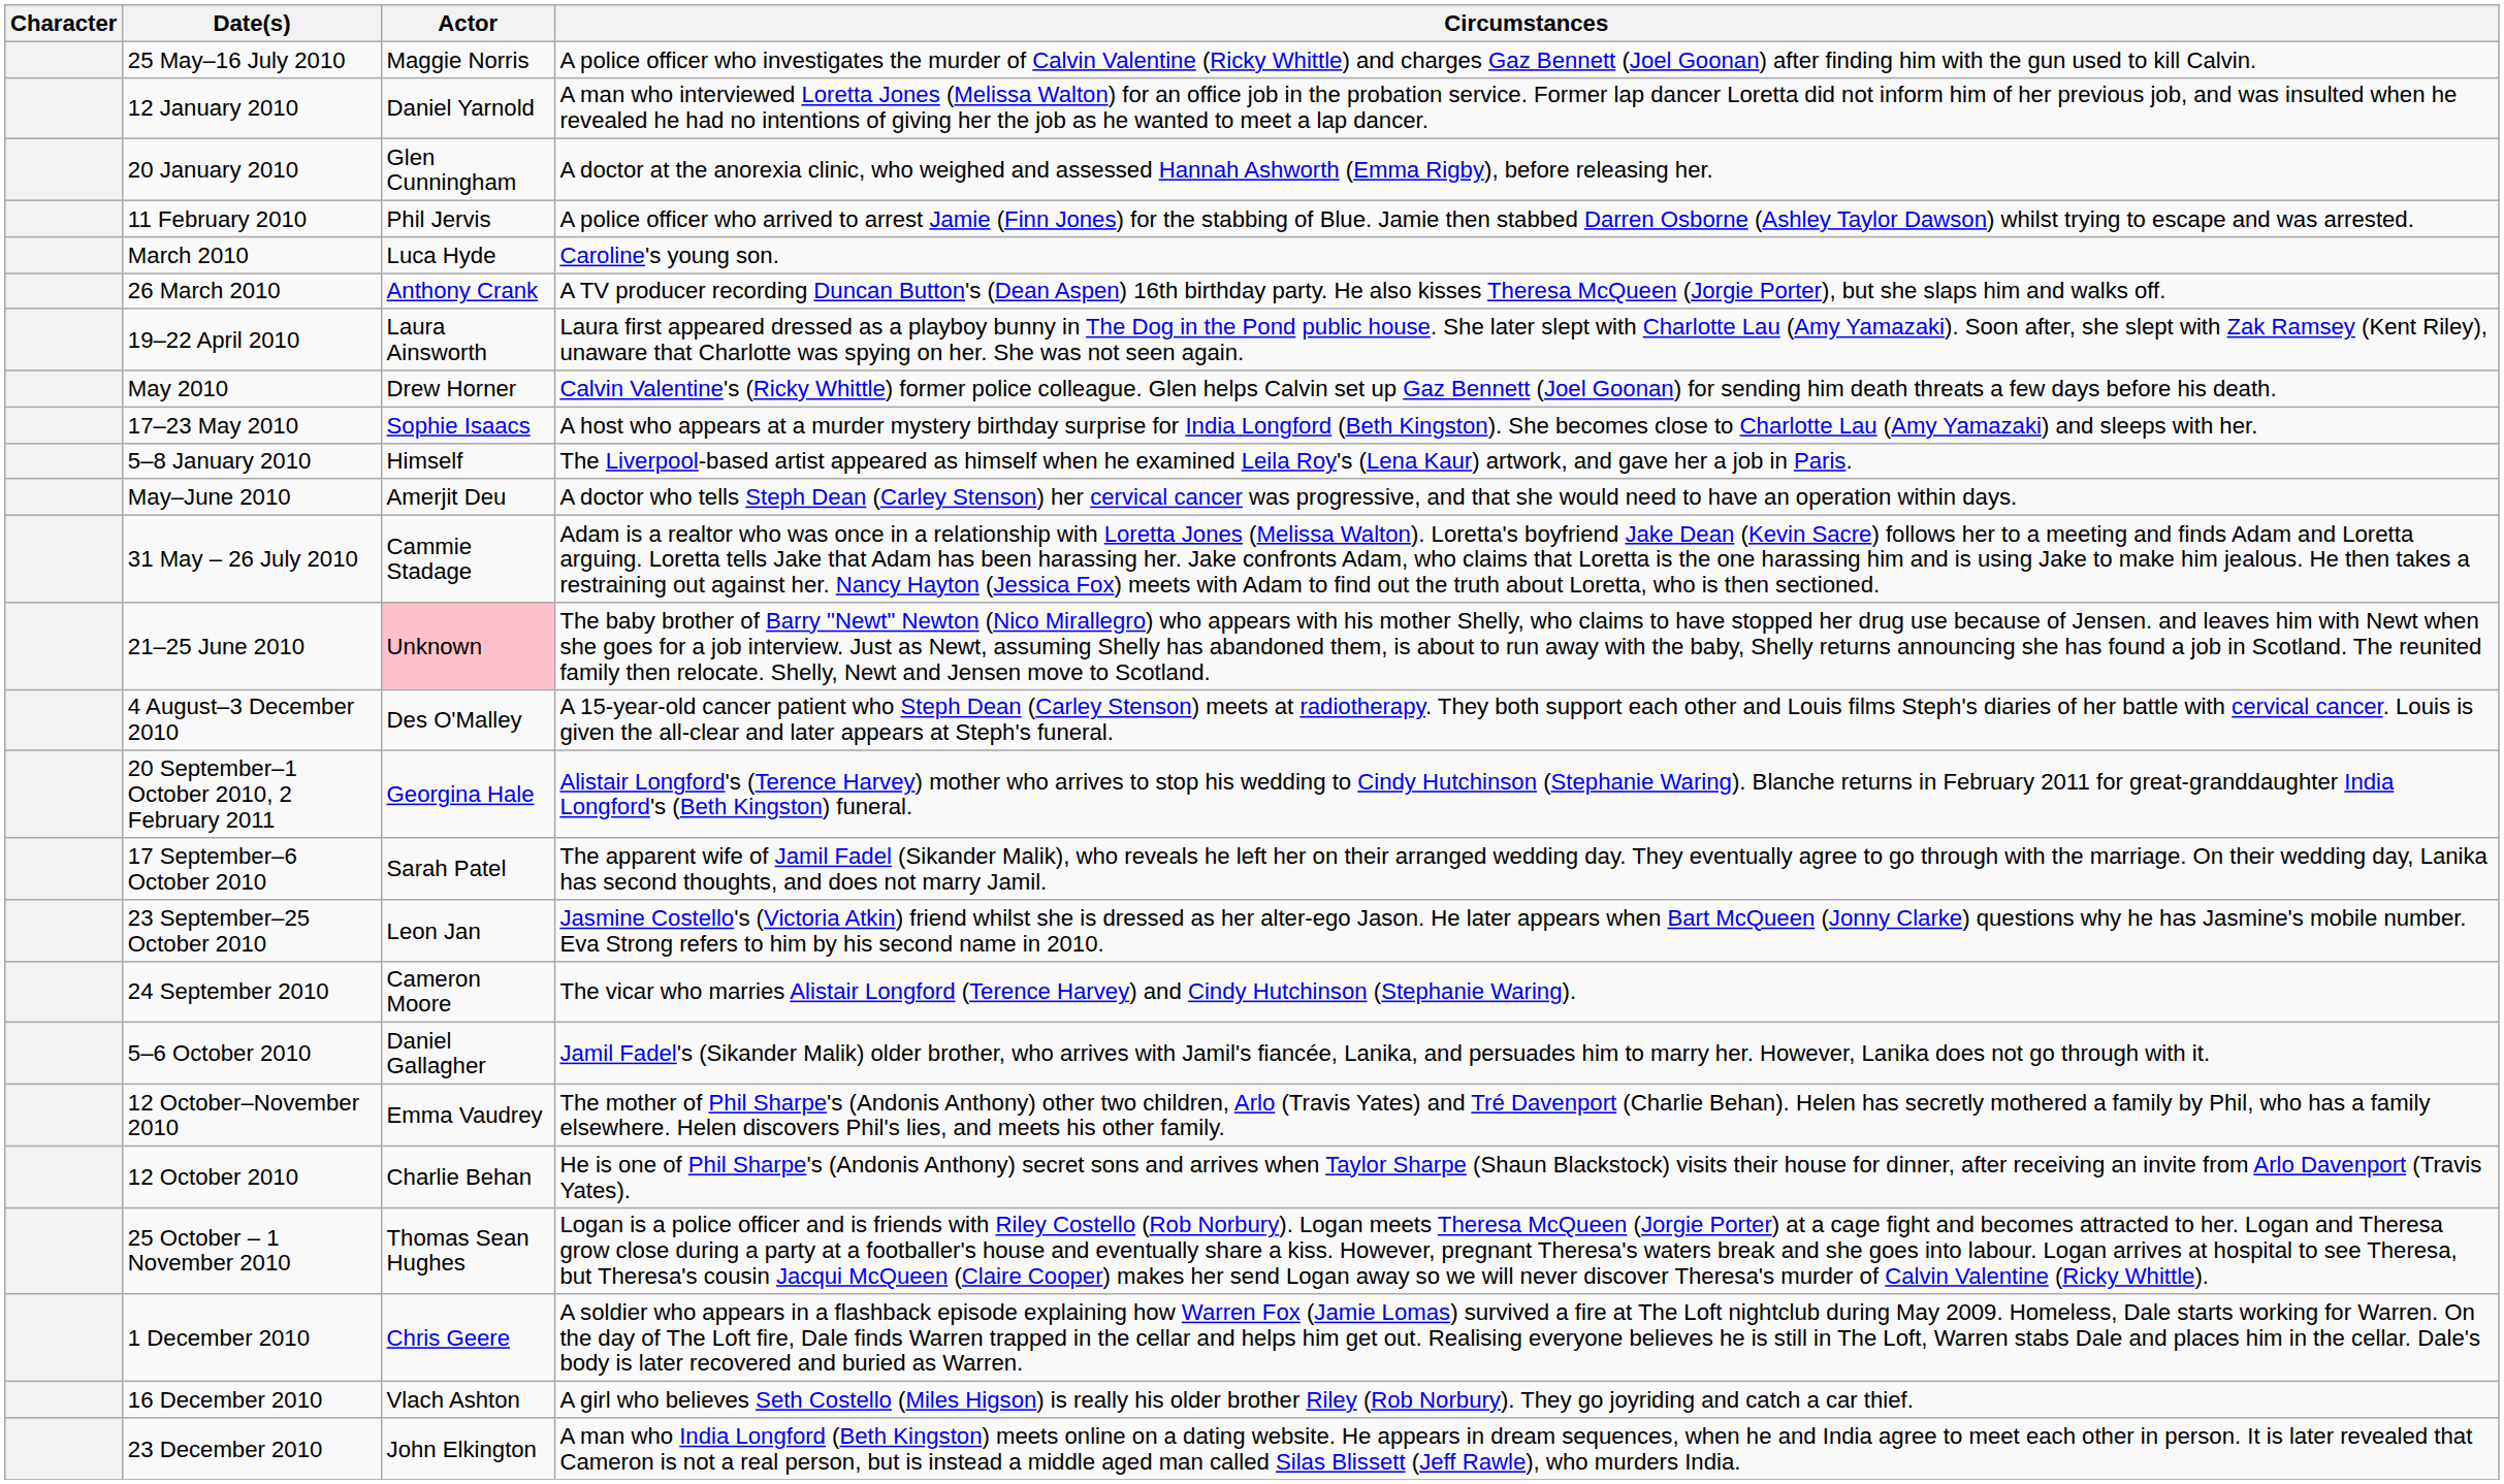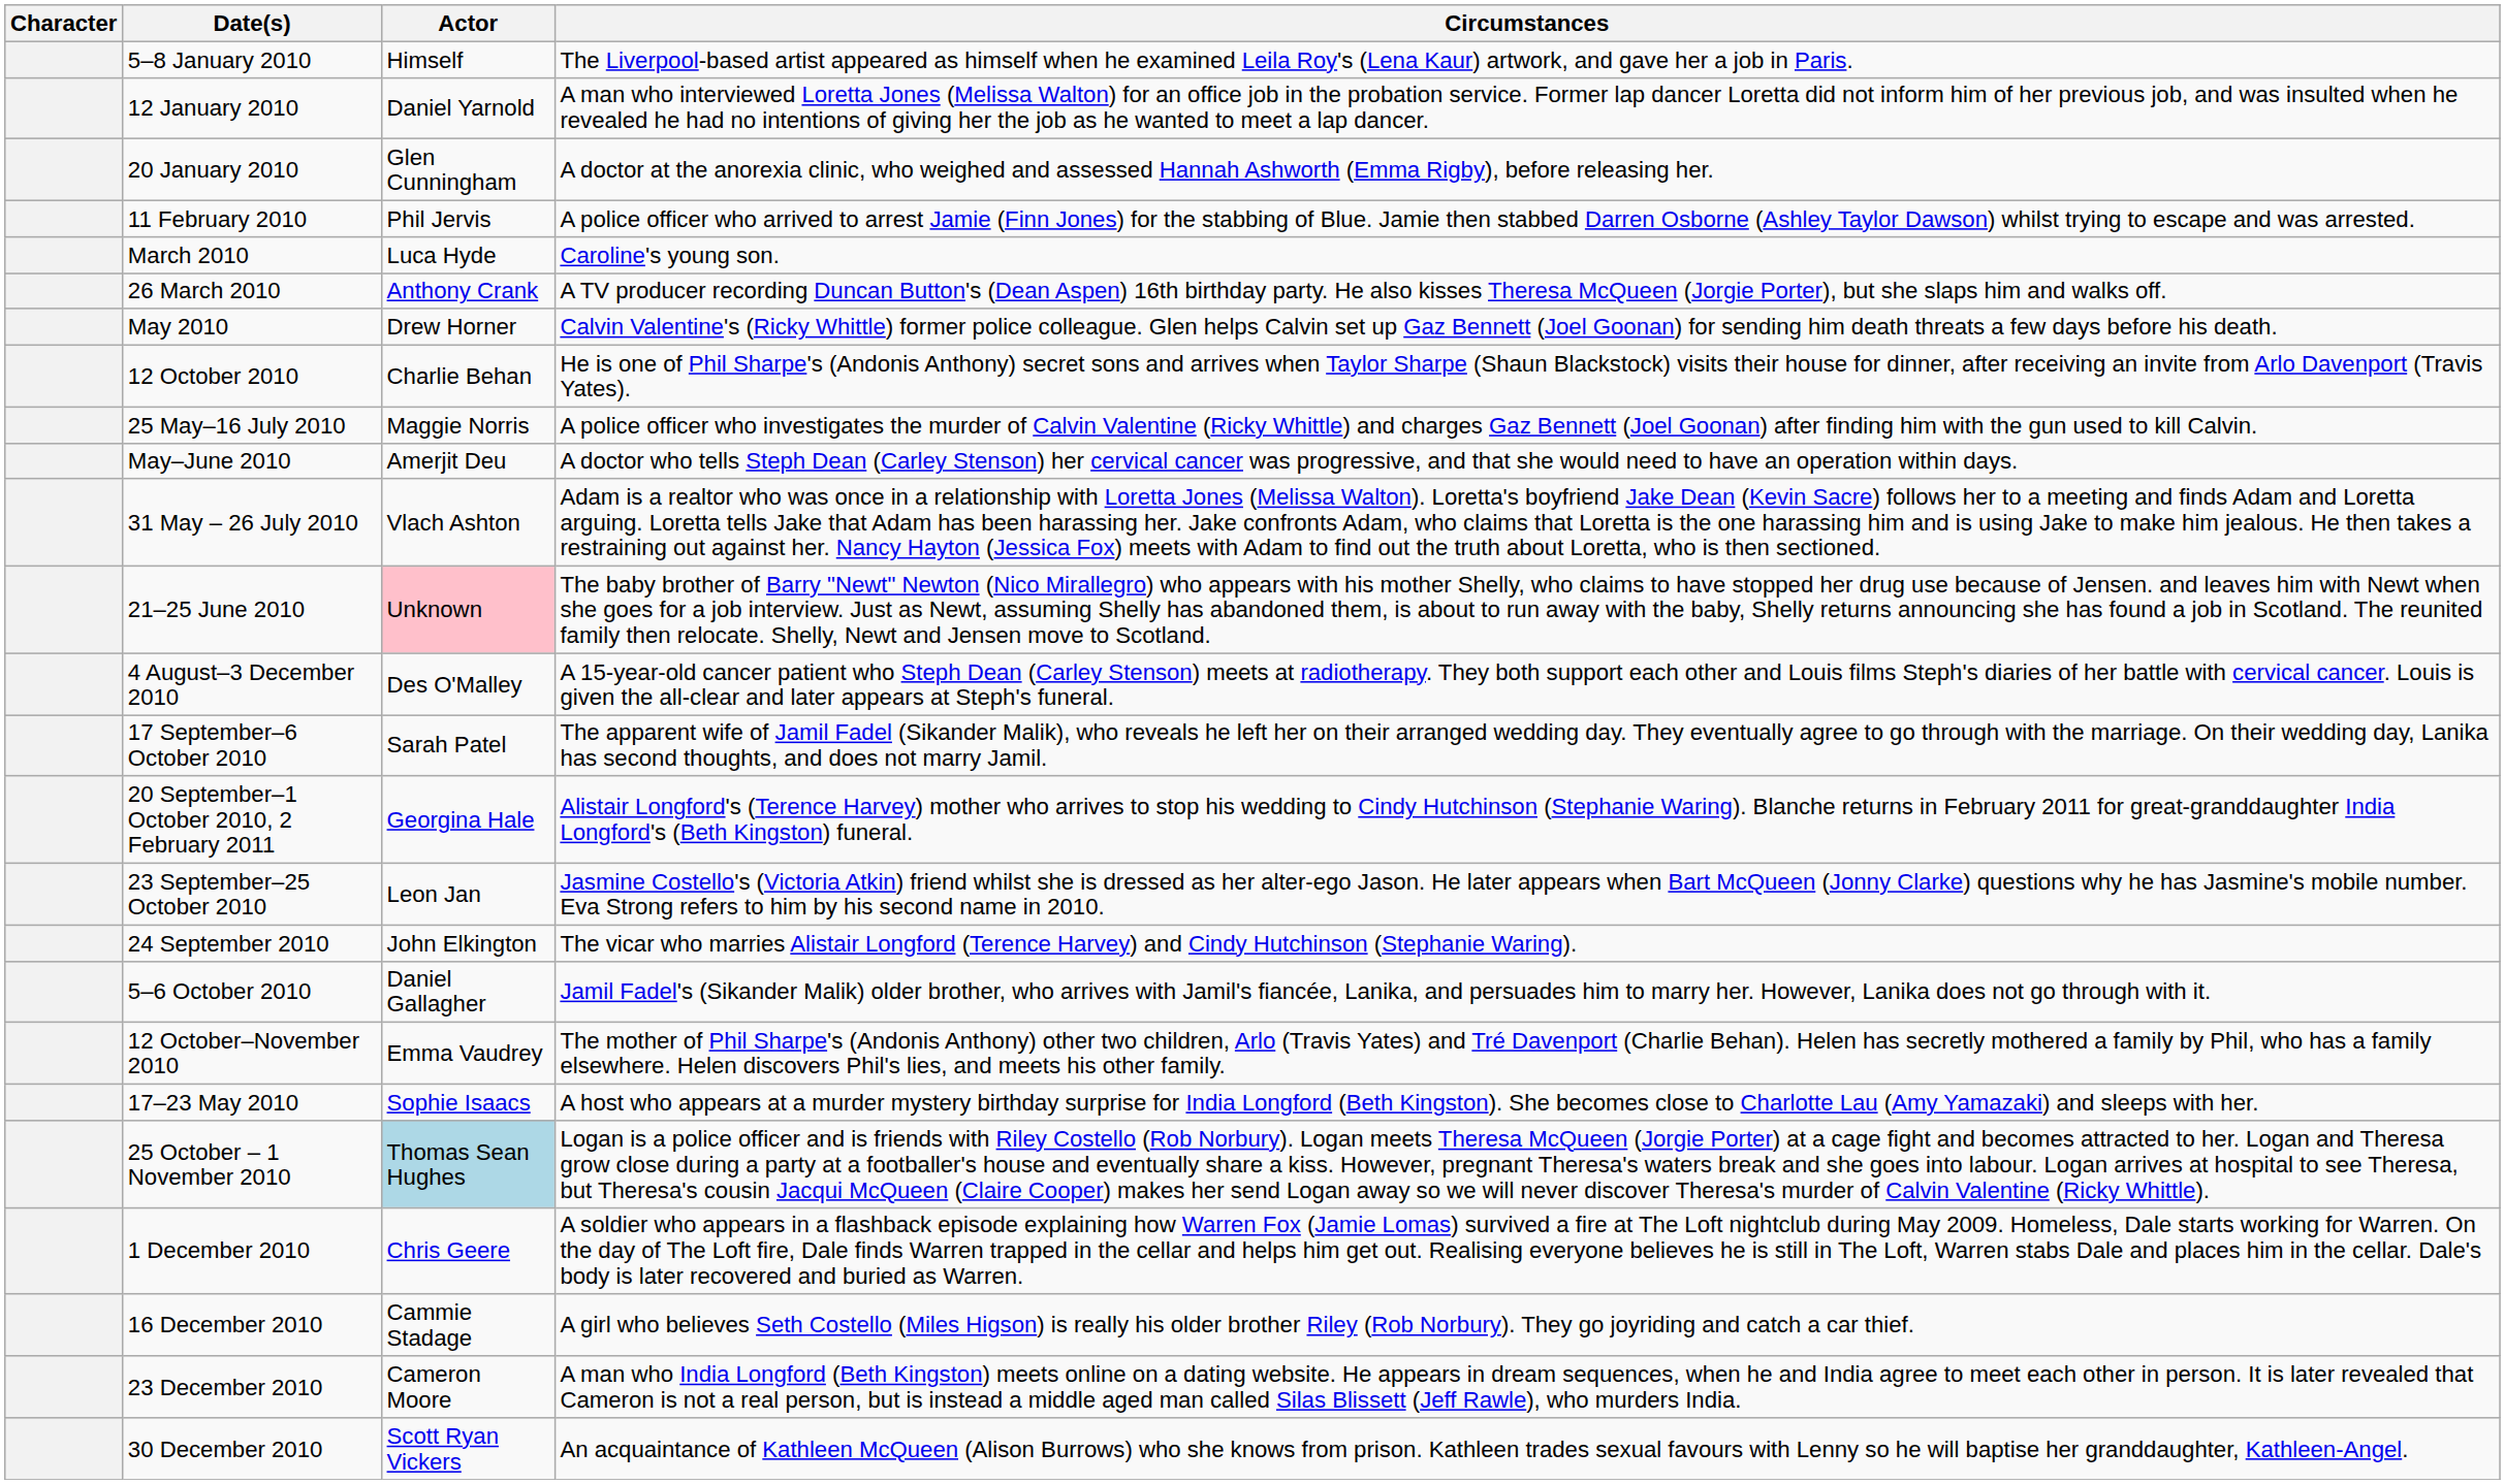 <table class="wikitable plainrowheaders" style="font-size:90%">
 <tr>
 <th scope="col">Character</th>
 <th scope="col">Date(s)</th>
 <th scope="col">Actor</th>
 <th scope="col">Circumstances</th>
 </tr>
 <tr>
 <th scope="row"></th>
-<td>25 May–16 July 2010</td>
-<td>Maggie Norris</td>
-<td> A police officer who investigates the murder of <a href='#'>Calvin Valentine</a> (<a href='#'>Ricky Whittle</a>) and charges <a href='#'>Gaz Bennett</a> (<a href='#'>Joel Goonan</a>) after finding him with the gun used to kill Calvin.</td>
+<td>5–8 January 2010</td>
+<td>Himself</td>
+<td> The <a href='#'>Liverpool</a>-based artist appeared as himself when he examined <a href='#'>Leila Roy</a>'s (<a href='#'>Lena Kaur</a>) artwork, and gave her a job in <a href='#'>Paris</a>.</td>
 </tr>
 <tr>
 <th scope="row"></th>
 <td>12 January 2010</td>
 <td>Daniel Yarnold</td>
 <td> A man who interviewed <a href='#'>Loretta Jones</a> (<a href='#'>Melissa Walton</a>) for an office job in the probation service. Former lap dancer Loretta did not inform him of her previous job, and was insulted when he revealed he had no intentions of giving her the job as he wanted to meet a lap dancer.</td>
 </tr>
 <tr>
 <th scope="row"></th>
 <td>20 January 2010</td>
 <td>Glen Cunningham</td>
 <td> A doctor at the anorexia clinic, who weighed and assessed <a href='#'>Hannah Ashworth</a> (<a href='#'>Emma Rigby</a>), before releasing her.</td>
 </tr>
 <tr>
 <th scope="row"></th>
 <td>11 February 2010</td>
 <td>Phil Jervis</td>
 <td> A police officer who arrived to arrest <a href='#'>Jamie</a> (<a href='#'>Finn Jones</a>) for the stabbing of Blue. Jamie then stabbed <a href='#'>Darren Osborne</a> (<a href='#'>Ashley Taylor Dawson</a>) whilst trying to escape and was arrested.</td>
 </tr>
 <tr>
 <th scope="row"></th>
 <td>March 2010</td>
 <td>Luca Hyde</td>
 <td> <a href='#'>Caroline</a>'s young son.</td>
 </tr>
 <tr>
 <th scope="row"></th>
 <td>26 March 2010</td>
 <td><a href='#'>Anthony Crank</a></td>
 <td> A TV producer recording <a href='#'>Duncan Button</a>'s (<a href='#'>Dean Aspen</a>) 16th birthday party. He also kisses <a href='#'>Theresa McQueen</a> (<a href='#'>Jorgie Porter</a>), but she slaps him and walks off.</td>
 </tr>
 <tr>
 <th scope="row"></th>
-<td>19–22 April 2010</td>
-<td>Laura Ainsworth</td>
-<td> Laura first appeared dressed as a playboy bunny in <a href='#'>The Dog in the Pond</a> <a href='#'>public house</a>. She later slept with <a href='#'>Charlotte Lau</a> (<a href='#'>Amy Yamazaki</a>). Soon after, she slept with <a href='#'>Zak Ramsey</a> (Kent Riley), unaware that Charlotte was spying on her. She was not seen again.</td>
-</tr>
-<tr>
-<th scope="row"></th>
 <td>May 2010</td>
 <td>Drew Horner</td>
 <td> <a href='#'>Calvin Valentine</a>'s (<a href='#'>Ricky Whittle</a>) former police colleague. Glen helps Calvin set up <a href='#'>Gaz Bennett</a> (<a href='#'>Joel Goonan</a>) for sending him death threats a few days before his death.</td>
 </tr>
 <tr>
 <th scope="row"></th>
-<td>17–23 May 2010</td>
-<td><a href='#'>Sophie Isaacs</a></td>
-<td> A host who appears at a murder mystery birthday surprise for <a href='#'>India Longford</a> (<a href='#'>Beth Kingston</a>). She becomes close to <a href='#'>Charlotte Lau</a> (<a href='#'>Amy Yamazaki</a>) and sleeps with her.</td>
+<td>12 October 2010</td>
+<td>Charlie Behan</td>
+<td> He is one of <a href='#'>Phil Sharpe</a>'s (Andonis Anthony) secret sons and arrives when <a href='#'>Taylor Sharpe</a> (Shaun Blackstock) visits their house for dinner, after receiving an invite from <a href='#'>Arlo Davenport</a> (Travis Yates).</td>
 </tr>
 <tr>
 <th scope="row"></th>
-<td>5–8 January 2010</td>
-<td>Himself</td>
-<td> The <a href='#'>Liverpool</a>-based artist appeared as himself when he examined <a href='#'>Leila Roy</a>'s (<a href='#'>Lena Kaur</a>) artwork, and gave her a job in <a href='#'>Paris</a>.</td>
+<td>25 May–16 July 2010</td>
+<td>Maggie Norris</td>
+<td> A police officer who investigates the murder of <a href='#'>Calvin Valentine</a> (<a href='#'>Ricky Whittle</a>) and charges <a href='#'>Gaz Bennett</a> (<a href='#'>Joel Goonan</a>) after finding him with the gun used to kill Calvin.</td>
 </tr>
 <tr>
 <th scope="row"></th>
 <td>May–June 2010</td>
 <td>Amerjit Deu</td>
 <td> A doctor who tells <a href='#'>Steph Dean</a> (<a href='#'>Carley Stenson</a>) her <a href='#'>cervical cancer</a> was progressive, and that she would need to have an operation within days.</td>
 </tr>
 <tr>
 <th scope="row"></th>
 <td>31 May – 26 July 2010</td>
-<td>Cammie Stadage</td>
+<td>Vlach Ashton</td>
 <td> Adam is a realtor who was once in a relationship with <a href='#'>Loretta Jones</a> (<a href='#'>Melissa Walton</a>). Loretta's boyfriend <a href='#'>Jake Dean</a> (<a href='#'>Kevin Sacre</a>) follows her to a meeting and finds Adam and Loretta arguing. Loretta tells Jake that Adam has been harassing her. Jake confronts Adam, who claims that Loretta is the one harassing him and is using Jake to make him jealous. He then takes a restraining out against her. <a href='#'>Nancy Hayton</a> (<a href='#'>Jessica Fox</a>) meets with Adam to find out the truth about Loretta, who is then sectioned.</td>
 </tr>
 <tr>
 <th scope="row"></th>
 <td>21–25 June 2010</td>
 <td style="background: pink;">Unknown</td>
 <td> The baby brother of <a href='#'>Barry "Newt" Newton</a> (<a href='#'>Nico Mirallegro</a>) who appears with his mother Shelly, who claims to have stopped her drug use because of Jensen. and leaves him with Newt when she goes for a job interview. Just as Newt, assuming Shelly has abandoned them, is about to run away with the baby, Shelly returns announcing she has found a job in Scotland. The reunited family then relocate. Shelly, Newt and Jensen move to Scotland.</td>
 </tr>
 <tr>
 <th scope="row"></th>
 <td>4 August–3 December 2010</td>
 <td>Des O'Malley</td>
 <td> A 15-year-old cancer patient who <a href='#'>Steph Dean</a> (<a href='#'>Carley Stenson</a>) meets at <a href='#'>radiotherapy</a>. They both support each other and Louis films Steph's diaries of her battle with <a href='#'>cervical cancer</a>. Louis is given the all-clear and later appears at Steph's funeral.</td>
 </tr>
 <tr>
 <th scope="row"></th>
+<td>17 September–6 October 2010</td>
+<td>Sarah Patel</td>
+<td> The apparent wife of <a href='#'>Jamil Fadel</a> (Sikander Malik), who reveals he left her on their arranged wedding day. They eventually agree to go through with the marriage. On their wedding day, Lanika has second thoughts, and does not marry Jamil.</td>
+</tr>
+<tr>
+<th scope="row"></th>
 <td>20 September–1 October 2010, 2 February 2011</td>
 <td><a href='#'>Georgina Hale</a></td>
 <td> <a href='#'>Alistair Longford</a>'s (<a href='#'>Terence Harvey</a>) mother who arrives to stop his wedding to <a href='#'>Cindy Hutchinson</a> (<a href='#'>Stephanie Waring</a>). Blanche returns in February 2011 for great-granddaughter <a href='#'>India Longford</a>'s (<a href='#'>Beth Kingston</a>) funeral.</td>
-</tr>
-<tr>
-<th scope="row"></th>
-<td>17 September–6 October 2010</td>
-<td>Sarah Patel</td>
-<td> The apparent wife of <a href='#'>Jamil Fadel</a> (Sikander Malik), who reveals he left her on their arranged wedding day. They eventually agree to go through with the marriage. On their wedding day, Lanika has second thoughts, and does not marry Jamil.</td>
 </tr>
 <tr>
 <th scope="row"></th>
 <td>23 September–25 October 2010</td>
 <td>Leon Jan</td>
 <td> <a href='#'>Jasmine Costello</a>'s (<a href='#'>Victoria Atkin</a>) friend whilst she is dressed as her alter-ego Jason. He later appears when <a href='#'>Bart McQueen</a> (<a href='#'>Jonny Clarke</a>) questions why he has Jasmine's mobile number. Eva Strong refers to him by his second name in 2010.</td>
 </tr>
 <tr>
 <th scope="row"></th>
 <td>24 September 2010</td>
-<td>Cameron Moore</td>
+<td>John Elkington</td>
 <td> The vicar who marries <a href='#'>Alistair Longford</a> (<a href='#'>Terence Harvey</a>) and <a href='#'>Cindy Hutchinson</a> (<a href='#'>Stephanie Waring</a>).</td>
 </tr>
 <tr>
 <th scope="row"></th>
 <td>5–6 October 2010</td>
 <td>Daniel Gallagher</td>
 <td> <a href='#'>Jamil Fadel</a>'s (Sikander Malik) older brother, who arrives with Jamil's fiancée, Lanika, and persuades him to marry her. However, Lanika does not go through with it.</td>
 </tr>
 <tr>
 <th scope="row"></th>
 <td>12 October–November 2010</td>
 <td>Emma Vaudrey</td>
 <td> The mother of <a href='#'>Phil Sharpe</a>'s (Andonis Anthony) other two children, <a href='#'>Arlo</a> (Travis Yates) and <a href='#'>Tré Davenport</a> (Charlie Behan). Helen has secretly mothered a family by Phil, who has a family elsewhere. Helen discovers Phil's lies, and meets his other family.</td>
 </tr>
 <tr>
 <th scope="row"></th>
-<td>12 October 2010</td>
-<td>Charlie Behan</td>
-<td> He is one of <a href='#'>Phil Sharpe</a>'s (Andonis Anthony) secret sons and arrives when <a href='#'>Taylor Sharpe</a> (Shaun Blackstock) visits their house for dinner, after receiving an invite from <a href='#'>Arlo Davenport</a> (Travis Yates).</td>
+<td>17–23 May 2010</td>
+<td><a href='#'>Sophie Isaacs</a></td>
+<td> A host who appears at a murder mystery birthday surprise for <a href='#'>India Longford</a> (<a href='#'>Beth Kingston</a>). She becomes close to <a href='#'>Charlotte Lau</a> (<a href='#'>Amy Yamazaki</a>) and sleeps with her.</td>
 </tr>
 <tr>
 <th scope="row"></th>
 <td>25 October – 1 November 2010</td>
-<td>Thomas Sean Hughes</td>
+<td style="background: lightblue;">Thomas Sean Hughes</td>
 <td> Logan is a police officer and is friends with <a href='#'>Riley Costello</a> (<a href='#'>Rob Norbury</a>). Logan meets <a href='#'>Theresa McQueen</a> (<a href='#'>Jorgie Porter</a>) at a cage fight and becomes attracted to her. Logan and Theresa grow close during a party at a footballer's house and eventually share a kiss. However, pregnant Theresa's waters break and she goes into labour. Logan arrives at hospital to see Theresa, but Theresa's cousin <a href='#'>Jacqui McQueen</a> (<a href='#'>Claire Cooper</a>) makes her send Logan away so we will never discover Theresa's murder of <a href='#'>Calvin Valentine</a> (<a href='#'>Ricky Whittle</a>).</td>
 </tr>
 <tr>
 <th scope="row"></th>
 <td>1 December 2010</td>
 <td><a href='#'>Chris Geere</a></td>
 <td> A soldier who appears in a flashback episode explaining how <a href='#'>Warren Fox</a> (<a href='#'>Jamie Lomas</a>) survived a fire at The Loft nightclub during May 2009. Homeless, Dale starts working for Warren. On the day of The Loft fire, Dale finds Warren trapped in the cellar and helps him get out. Realising everyone believes he is still in The Loft, Warren stabs Dale and places him in the cellar. Dale's body is later recovered and buried as Warren.</td>
 </tr>
 <tr>
 <th scope="row"></th>
 <td>16 December 2010</td>
-<td>Vlach Ashton</td>
+<td>Cammie Stadage</td>
 <td> A girl who believes <a href='#'>Seth Costello</a> (<a href='#'>Miles Higson</a>) is really his older brother <a href='#'>Riley</a> (<a href='#'>Rob Norbury</a>). They go joyriding and catch a car thief.</td>
 </tr>
 <tr>
 <th scope="row"></th>
 <td>23 December 2010</td>
-<td>John Elkington</td>
+<td>Cameron Moore</td>
 <td> A man who <a href='#'>India Longford</a> (<a href='#'>Beth Kingston</a>) meets online on a dating website. He appears in dream sequences, when he and India agree to meet each other in person. It is later revealed that Cameron is not a real person, but is instead a middle aged man called <a href='#'>Silas Blissett</a> (<a href='#'>Jeff Rawle</a>), who murders India.</td>
 </tr>
+<tr>
+<th scope="row"></th>
+<td>30 December 2010</td>
+<td><a href='#'>Scott Ryan Vickers</a></td>
+<td> An acquaintance of <a href='#'>Kathleen McQueen</a> (Alison Burrows) who she knows from prison. Kathleen trades sexual favours with Lenny so he will baptise her granddaughter, <a href='#'>Kathleen-Angel</a>.</td>
+</tr>
 </table>
